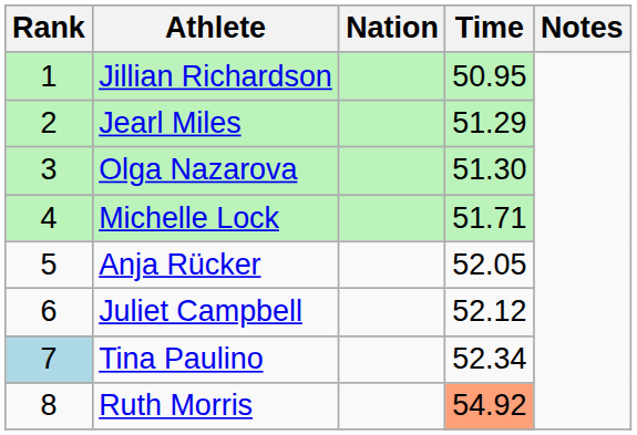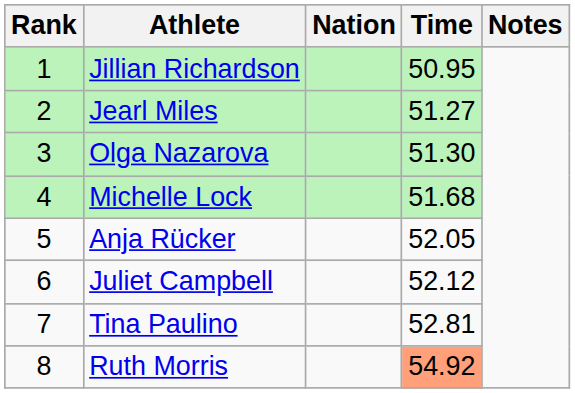 <table class="wikitable sortable" style="text-align:center">
 <tr>
 <th>Rank</th>
 <th>Athlete</th>
 <th>Nation</th>
 <th>Time</th>
 <th>Notes</th>
 </tr>
 <tr style="background:#bbf3bb;">
 <td>1</td>
 <td align=left><a href='#'>Jillian Richardson</a></td>
 <td align=left></td>
 <td>50.95</td>
 </tr>
 <tr style="background:#bbf3bb;">
 <td>2</td>
 <td align=left><a href='#'>Jearl Miles</a></td>
 <td align=left></td>
-<td>51.29</td>
+<td>51.27</td>
 </tr>
 <tr style="background:#bbf3bb;">
 <td>3</td>
 <td align=left><a href='#'>Olga Nazarova</a></td>
 <td align=left></td>
 <td>51.30</td>
 </tr>
 <tr style="background:#bbf3bb;">
 <td>4</td>
 <td align=left><a href='#'>Michelle Lock</a></td>
 <td align=left></td>
-<td>51.71</td>
+<td>51.68</td>
 </tr>
 <tr>
 <td>5</td>
 <td align=left><a href='#'>Anja Rücker</a></td>
 <td align=left></td>
 <td>52.05</td>
 </tr>
 <tr>
 <td>6</td>
 <td align=left><a href='#'>Juliet Campbell</a></td>
 <td align=left></td>
 <td>52.12</td>
 </tr>
 <tr>
-<td style="background: lightblue;">7</td>
+<td>7</td>
 <td align=left><a href='#'>Tina Paulino</a></td>
 <td align=left></td>
-<td>52.34</td>
+<td>52.81</td>
 </tr>
 <tr>
 <td>8</td>
 <td align=left><a href='#'>Ruth Morris</a></td>
 <td align=left></td>
 <td style="background: lightsalmon;">54.92</td>
 </tr>
 </table>
